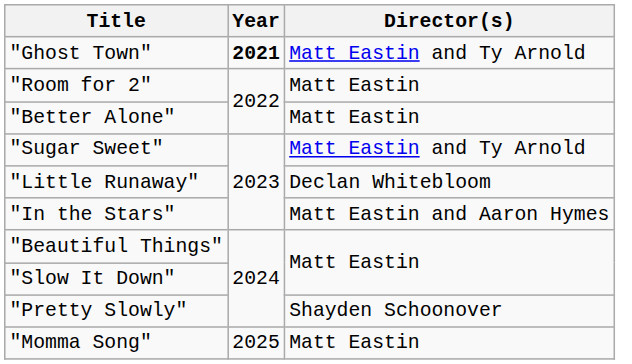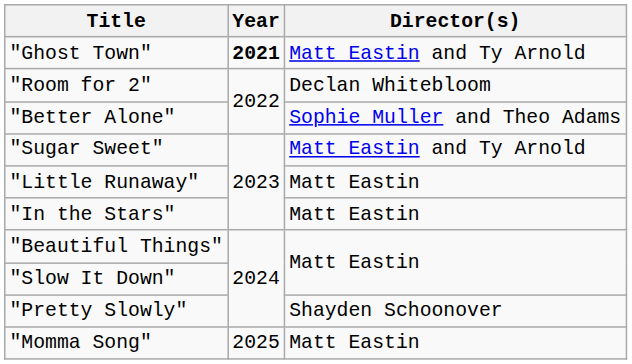 <table class="wikitable">
 <tr>
 <th>Title</th>
 <th>Year</th>
 <th>Director(s)</th>
 </tr>
 <tr>
 <td>"Ghost Town"</td>
 <td><strong>2021</strong></td>
 <td><a href='#'>Matt Eastin</a> and Ty Arnold</td>
 </tr>
 <tr>
 <td>"Room for 2"</td>
 <td rowspan="2">2022</td>
-<td>Matt Eastin</td>
+<td>Declan Whitebloom</td>
 </tr>
 <tr>
 <td>"Better Alone"</td>
-<td>Matt Eastin</td>
+<td><a href='#'>Sophie Muller</a> and Theo Adams</td>
 </tr>
 <tr>
 <td>"Sugar Sweet"</td>
 <td rowspan="3">2023</td>
 <td><a href='#'>Matt Eastin</a> and Ty Arnold</td>
 </tr>
 <tr>
 <td>"Little Runaway"</td>
-<td>Declan Whitebloom</td>
+<td>Matt Eastin</td>
 </tr>
 <tr>
 <td>"In the Stars"</td>
-<td>Matt Eastin and Aaron Hymes</td>
+<td>Matt Eastin</td>
 </tr>
 <tr>
 <td>"Beautiful Things"</td>
 <td rowspan="3">2024</td>
 <td rowspan="2">Matt Eastin</td>
 </tr>
 <tr>
 <td>"Slow It Down"</td>
 </tr>
 <tr>
 <td>"Pretty Slowly"</td>
 <td>Shayden Schoonover</td>
 </tr>
 <tr>
 <td>"Momma Song"</td>
 <td rowspan="3">2025</td>
 <td rowspan="2">Matt Eastin</td>
 </tr>
 </table>
